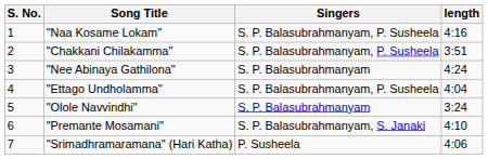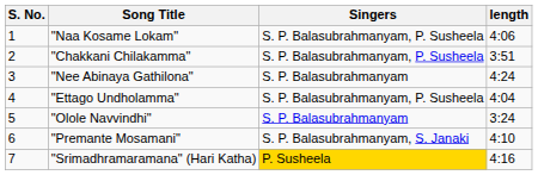 <table class="wikitable">
 <tr>
 <th>S. No.</th>
 <th>Song Title</th>
 <th>Singers</th>
 <th>length</th>
 </tr>
 <tr>
 <td>1</td>
 <td>"Naa Kosame Lokam"</td>
 <td>S. P. Balasubrahmanyam, P. Susheela</td>
-<td>4:16</td>
+<td>4:06</td>
 </tr>
 <tr>
 <td>2</td>
 <td>"Chakkani Chilakamma"</td>
 <td>S. P. Balasubrahmanyam, <a href='#'>P. Susheela</a></td>
 <td>3:51</td>
 </tr>
 <tr>
 <td>3</td>
 <td>"Nee Abinaya Gathilona"</td>
 <td>S. P. Balasubrahmanyam</td>
 <td>4:24</td>
 </tr>
 <tr>
 <td>4</td>
 <td>"Ettago Undholamma"</td>
 <td>S. P. Balasubrahmanyam, P. Susheela</td>
 <td>4:04</td>
 </tr>
 <tr>
 <td>5</td>
 <td>"Olole Navvindhi"</td>
 <td><a href='#'>S. P. Balasubrahmanyam</a></td>
 <td>3:24</td>
 </tr>
 <tr>
 <td>6</td>
 <td>"Premante Mosamani"</td>
 <td>S. P. Balasubrahmanyam, <a href='#'>S. Janaki</a></td>
 <td>4:10</td>
 </tr>
 <tr>
 <td>7</td>
 <td>"Srimadhramaramana" (Hari Katha)</td>
-<td>P. Susheela</td>
-<td>4:06</td>
+<td style="background: gold;">P. Susheela</td>
+<td>4:16</td>
 </tr>
 </table>
